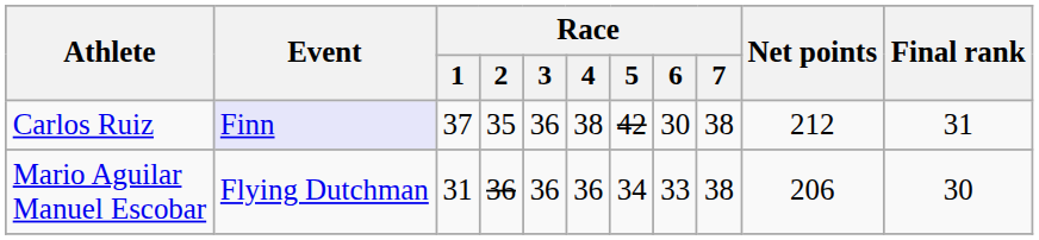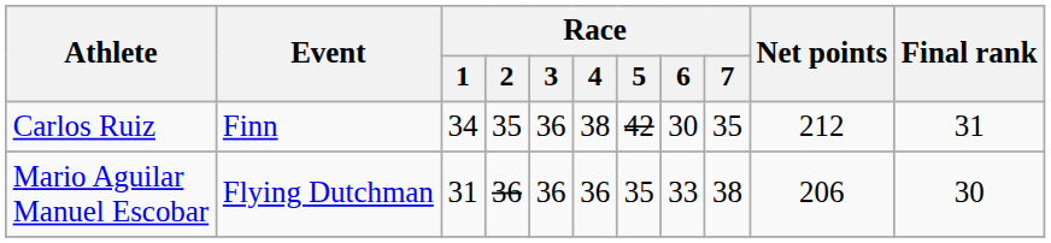 <table class="wikitable" style="font-size:90%;">
 <tr>
 <th rowspan=2>Athlete</th>
 <th rowspan=2>Event</th>
 <th colspan=7>Race</th>
 <th rowspan=2>Net points</th>
 <th rowspan=2>Final rank</th>
 </tr>
 <tr style="font-size:95%">
 <th>1</th>
 <th>2</th>
 <th>3</th>
 <th>4</th>
 <th>5</th>
 <th>6</th>
 <th>7</th>
 </tr>
 <tr align=center>
 <td align=left><a href='#'>Carlos Ruiz</a></td>
-<td align=left style="background: lavender;"><a href='#'>Finn</a></td>
-<td>37</td>
+<td align=left><a href='#'>Finn</a></td>
+<td>34</td>
 <td>35</td>
 <td>36</td>
 <td>38</td>
 <td><s>42</s></td>
 <td>30</td>
-<td>38</td>
+<td>35</td>
 <td>212</td>
 <td>31</td>
 </tr>
 <tr align=center>
 <td align=left><a href='#'>Mario Aguilar</a><br><a href='#'>Manuel Escobar</a></td>
 <td align=left><a href='#'>Flying Dutchman</a></td>
 <td>31</td>
 <td><s>36</s></td>
 <td>36</td>
 <td>36</td>
-<td>34</td>
+<td>35</td>
 <td>33</td>
 <td>38</td>
 <td>206</td>
 <td>30</td>
 </tr>
 </table>
